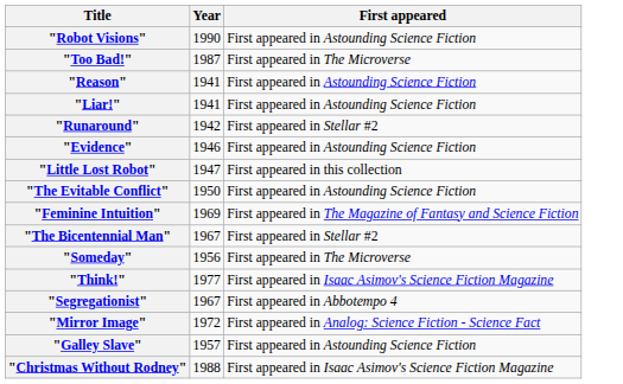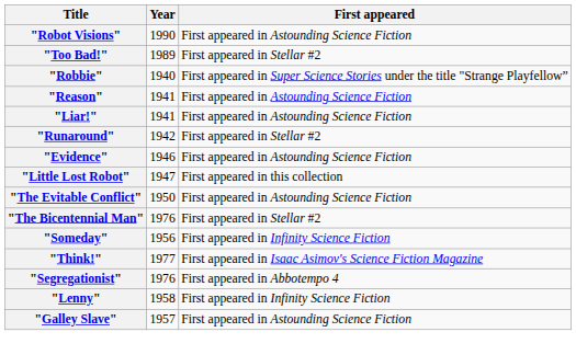 <table class="wikitable sortable plainrowheaders" border="1">
 <tr>
 <th scope="col">Title</th>
 <th scope="col">Year</th>
 <th scope="col">First appeared</th>
 </tr>
 <tr>
 <th scope="row">"<a href='#'>Robot Visions</a>"</th>
 <td>1990</td>
 <td>First appeared in <em>Astounding Science Fiction</em></td>
 </tr>
 <tr>
 <th scope="row">"<a href='#'>Too Bad!</a>"</th>
-<td>1987</td>
-<td>First appeared in <em>The Microverse</em></td>
+<td>1989</td>
+<td>First appeared in <em>Stellar</em> #2</td>
+</tr>
+<tr>
+<th scope="row">"<a href='#'>Robbie</a>"</th>
+<td>1940</td>
+<td>First appeared in <em><a href='#'>Super Science Stories</a></em> under the title "Strange Playfellow”</td>
 </tr>
 <tr>
 <th scope="row">"<a href='#'>Reason</a>"</th>
 <td>1941</td>
 <td>First appeared in <em><a href='#'>Astounding Science Fiction</a></em></td>
 </tr>
 <tr>
 <th scope="row">"<a href='#'>Liar!</a>"</th>
 <td>1941</td>
 <td>First appeared in <em>Astounding Science Fiction</em></td>
 </tr>
 <tr>
 <th scope="row">"<a href='#'>Runaround</a>"</th>
 <td>1942</td>
 <td>First appeared in <em>Stellar</em> #2</td>
 </tr>
 <tr>
 <th scope="row">"<a href='#'>Evidence</a>"</th>
 <td>1946</td>
 <td>First appeared in <em>Astounding Science Fiction</em></td>
 </tr>
 <tr>
 <th scope="row">"<a href='#'>Little Lost Robot</a>"</th>
 <td>1947</td>
 <td>First appeared in this collection</td>
 </tr>
 <tr>
 <th scope="row">"<a href='#'>The Evitable Conflict</a>"</th>
 <td>1950</td>
 <td>First appeared in <em>Astounding Science Fiction</em></td>
 </tr>
 <tr>
-<th scope="row">"<a href='#'>Feminine Intuition</a>"</th>
-<td>1969</td>
-<td>First appeared in <em><a href='#'>The Magazine of Fantasy and Science Fiction</a></em></td>
-</tr>
-<tr>
 <th scope="row">"<a href='#'>The Bicentennial Man</a>"</th>
-<td>1967</td>
+<td>1976</td>
 <td>First appeared in <em>Stellar</em> #2</td>
 </tr>
 <tr>
 <th scope="row">"<a href='#'>Someday</a>"</th>
 <td>1956</td>
-<td>First appeared in <em>The Microverse</em></td>
+<td>First appeared in <em><a href='#'>Infinity Science Fiction</a></em></td>
 </tr>
 <tr>
 <th scope="row">"<a href='#'>Think!</a>"</th>
 <td>1977</td>
 <td>First appeared in <em><a href='#'>Isaac Asimov's Science Fiction Magazine</a></em></td>
 </tr>
 <tr>
 <th scope="row">"<a href='#'>Segregationist</a>"</th>
-<td>1967</td>
+<td>1976</td>
 <td>First appeared in  <em>Abbotempo 4</em></td>
 </tr>
 <tr>
-<th scope="row">"<a href='#'>Mirror Image</a>"</th>
-<td>1972</td>
-<td>First appeared in <em><a href='#'>Analog: Science Fiction - Science Fact</a></em></td>
+<th scope="row">"<a href='#'>Lenny</a>"</th>
+<td>1958</td>
+<td>First appeared in <em>Infinity Science Fiction</em></td>
 </tr>
 <tr>
 <th scope="row">"<a href='#'>Galley Slave</a>"</th>
 <td>1957</td>
 <td>First appeared in <em>Astounding Science Fiction</em></td>
 </tr>
-<tr>
-<th scope="row">"<a href='#'>Christmas Without Rodney</a>"</th>
-<td>1988</td>
-<td>First appeared in <em>Isaac Asimov's Science Fiction Magazine</em></td>
-</tr>
 </table>
